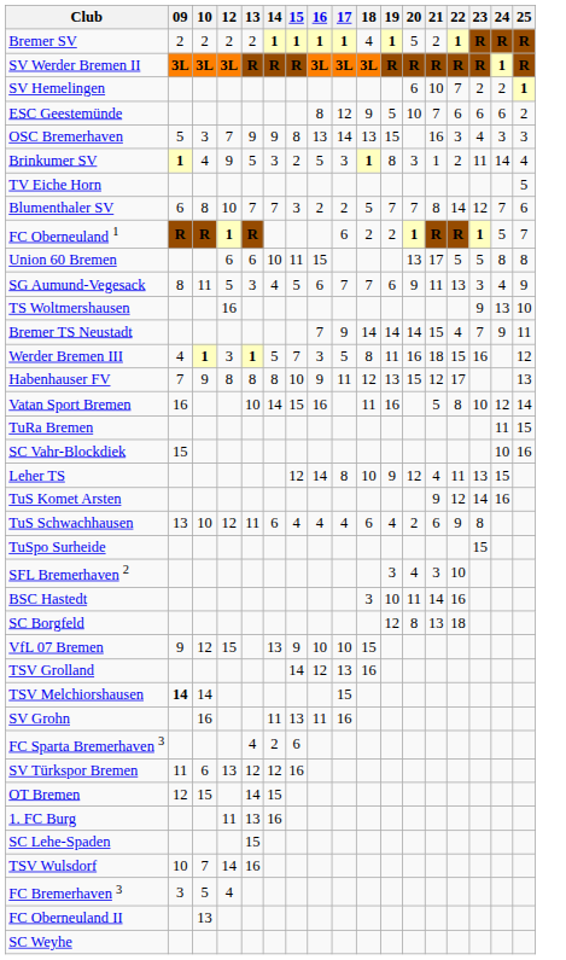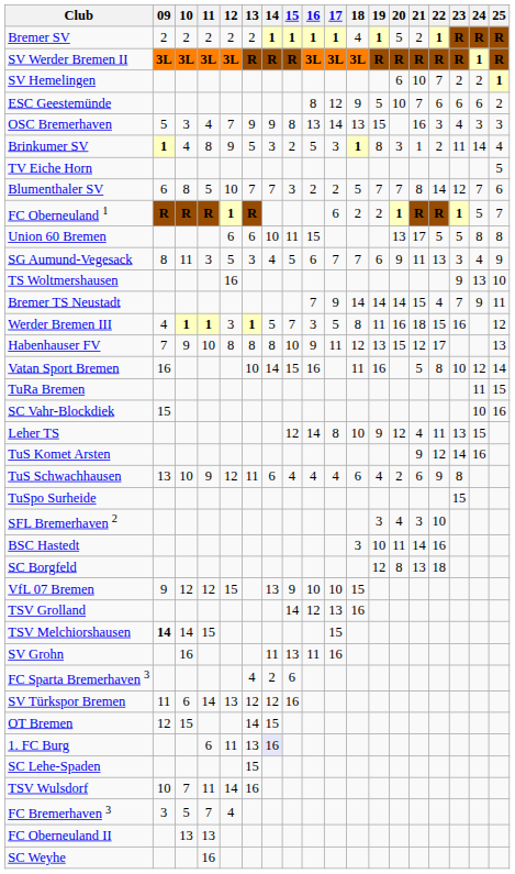 <table class="wikitable sortable">
 <tr>
 <th>Club</th>
 <th class="unsortable">09</th>
 <th class="unsortable">10</th>
+<th class="unsortable">11</th>
 <th class="unsortable">12</th>
 <th class="unsortable">13</th>
 <th class="unsortable">14</th>
 <th class="unsortable"><a href='#'>15</a></th>
 <th class="unsortable"><a href='#'>16</a></th>
 <th class="unsortable"><a href='#'>17</a></th>
 <th class="unsortable">18</th>
 <th class="unsortable">19</th>
 <th class="unsortable">20</th>
 <th class="unsortable">21</th>
 <th class="unsortable">22</th>
 <th class="unsortable">23</th>
 <th class="unsortable">24</th>
 <th class="unsortable">25</th>
 </tr>
 <tr align="center">
 <td align="left"><a href='#'>Bremer SV</a></td>
 <td>2</td>
 <td>2</td>
 <td>2</td>
 <td>2</td>
+<td>2</td>
 <td style="background:#ffffbf"><strong>1</strong></td>
 <td style="background:#ffffbf"><strong>1</strong></td>
 <td style="background:#ffffbf"><strong>1</strong></td>
 <td style="background:#ffffbf"><strong>1</strong></td>
 <td>4</td>
 <td style="background:#ffffbf"><strong>1</strong></td>
 <td>5</td>
 <td>2</td>
 <td style="background:#ffffbf"><strong>1</strong></td>
 <td style="background:#964B00"><strong>R</strong></td>
 <td style="background:#964B00"><strong>R</strong></td>
 <td style="background:#964B00"><strong>R</strong></td>
 </tr>
 <tr align="center">
 <td align="left"><a href='#'>SV Werder Bremen II</a></td>
+<td style="background:#FF7F00"><strong>3L</strong></td>
 <td style="background:#FF7F00"><strong>3L</strong></td>
 <td style="background:#FF7F00"><strong>3L</strong></td>
 <td style="background:#FF7F00"><strong>3L</strong></td>
 <td style="background:#964B00"><strong>R</strong></td>
 <td style="background:#964B00"><strong>R</strong></td>
 <td style="background:#964B00"><strong>R</strong></td>
 <td style="background:#FF7F00"><strong>3L</strong></td>
 <td style="background:#FF7F00"><strong>3L</strong></td>
 <td style="background:#FF7F00"><strong>3L</strong></td>
 <td style="background:#964B00"><strong>R</strong></td>
 <td style="background:#964B00"><strong>R</strong></td>
 <td style="background:#964B00"><strong>R</strong></td>
 <td style="background:#964B00"><strong>R</strong></td>
 <td style="background:#964B00"><strong>R</strong></td>
 <td style="background:#ffffbf"><strong>1</strong></td>
 <td style="background:#964B00"><strong>R</strong></td>
 </tr>
 <tr align="center">
 <td align="left"><a href='#'>SV Hemelingen</a></td>
 <td></td>
 <td></td>
 <td></td>
 <td></td>
 <td></td>
 <td></td>
 <td></td>
 <td></td>
 <td></td>
 <td></td>
+<td></td>
 <td>6</td>
 <td>10</td>
 <td>7</td>
 <td>2</td>
 <td>2</td>
 <td style="background:#ffffbf"><strong>1</strong></td>
 </tr>
 <tr align="center">
 <td align="left"><a href='#'>ESC Geestemünde</a></td>
+<td></td>
 <td></td>
 <td></td>
 <td></td>
 <td></td>
 <td></td>
 <td></td>
 <td>8</td>
 <td>12</td>
 <td>9</td>
 <td>5</td>
 <td>10</td>
 <td>7</td>
 <td>6</td>
 <td>6</td>
 <td>6</td>
 <td>2</td>
 </tr>
 <tr align="center">
 <td align="left"><a href='#'>OSC Bremerhaven</a></td>
 <td>5</td>
 <td>3</td>
+<td>4</td>
 <td>7</td>
 <td>9</td>
 <td>9</td>
 <td>8</td>
 <td>13</td>
 <td>14</td>
 <td>13</td>
 <td>15</td>
 <td></td>
 <td>16</td>
 <td>3</td>
 <td>4</td>
 <td>3</td>
 <td>3</td>
 </tr>
 <tr align="center">
 <td align="left"><a href='#'>Brinkumer SV</a></td>
 <td style="background:#ffffbf"><strong>1</strong></td>
 <td>4</td>
+<td>8</td>
 <td>9</td>
 <td>5</td>
 <td>3</td>
 <td>2</td>
 <td>5</td>
 <td>3</td>
 <td style="background:#ffffbf"><strong>1</strong></td>
 <td>8</td>
 <td>3</td>
 <td>1</td>
 <td>2</td>
 <td>11</td>
 <td>14</td>
 <td>4</td>
 </tr>
 <tr align="center">
 <td align="left"><a href='#'>TV Eiche Horn</a></td>
 <td></td>
 <td></td>
 <td></td>
 <td></td>
 <td></td>
 <td></td>
 <td></td>
 <td></td>
 <td></td>
 <td></td>
 <td></td>
 <td></td>
 <td></td>
 <td></td>
 <td></td>
+<td></td>
 <td>5</td>
 </tr>
 <tr align="center">
 <td align="left"><a href='#'>Blumenthaler SV</a></td>
 <td>6</td>
 <td>8</td>
+<td>5</td>
 <td>10</td>
 <td>7</td>
 <td>7</td>
 <td>3</td>
 <td>2</td>
 <td>2</td>
 <td>5</td>
 <td>7</td>
 <td>7</td>
 <td>8</td>
 <td>14</td>
 <td>12</td>
 <td>7</td>
 <td>6</td>
 </tr>
 <tr align="center">
 <td align="left"><a href='#'>FC Oberneuland</a> <sup>1</sup></td>
+<td style="background:#964B00"><strong>R</strong></td>
 <td style="background:#964B00"><strong>R</strong></td>
 <td style="background:#964B00"><strong>R</strong></td>
 <td style="background:#ffffbf"><strong>1</strong></td>
 <td style="background:#964B00"><strong>R</strong></td>
 <td></td>
 <td></td>
 <td></td>
 <td>6</td>
 <td>2</td>
 <td>2</td>
 <td style="background:#ffffbf"><strong>1</strong></td>
 <td style="background:#964B00"><strong>R</strong></td>
 <td style="background:#964B00"><strong>R</strong></td>
 <td style="background:#ffffbf"><strong>1</strong></td>
 <td>5</td>
 <td>7</td>
 </tr>
 <tr align="center">
 <td align="left"><a href='#'>Union 60 Bremen</a></td>
 <td></td>
 <td></td>
+<td></td>
 <td>6</td>
 <td>6</td>
 <td>10</td>
 <td>11</td>
 <td>15</td>
 <td></td>
 <td></td>
 <td></td>
 <td>13</td>
 <td>17</td>
 <td>5</td>
 <td>5</td>
 <td>8</td>
 <td>8</td>
 </tr>
 <tr align="center">
 <td align="left"><a href='#'>SG Aumund-Vegesack</a></td>
 <td>8</td>
 <td>11</td>
+<td>3</td>
 <td>5</td>
 <td>3</td>
 <td>4</td>
 <td>5</td>
 <td>6</td>
 <td>7</td>
 <td>7</td>
 <td>6</td>
 <td>9</td>
 <td>11</td>
 <td>13</td>
 <td>3</td>
 <td>4</td>
 <td>9</td>
 </tr>
 <tr align="center">
 <td align="left"><a href='#'>TS Woltmershausen</a></td>
+<td></td>
 <td></td>
 <td></td>
 <td>16</td>
 <td></td>
 <td></td>
 <td></td>
 <td></td>
 <td></td>
 <td></td>
 <td></td>
 <td></td>
 <td></td>
 <td></td>
 <td>9</td>
 <td>13</td>
 <td>10</td>
 </tr>
 <tr align="center">
 <td align="left"><a href='#'>Bremer TS Neustadt</a></td>
 <td></td>
 <td></td>
 <td></td>
 <td></td>
 <td></td>
 <td></td>
+<td></td>
 <td>7</td>
 <td>9</td>
 <td>14</td>
 <td>14</td>
 <td>14</td>
 <td>15</td>
 <td>4</td>
 <td>7</td>
 <td>9</td>
 <td>11</td>
 </tr>
 <tr align="center">
 <td align="left"><a href='#'>Werder Bremen III</a></td>
 <td>4</td>
+<td style="background:#ffffbf"><strong>1</strong></td>
 <td style="background:#ffffbf"><strong>1</strong></td>
 <td>3</td>
 <td style="background:#ffffbf"><strong>1</strong></td>
 <td>5</td>
 <td>7</td>
 <td>3</td>
 <td>5</td>
 <td>8</td>
 <td>11</td>
 <td>16</td>
 <td>18</td>
 <td>15</td>
 <td>16</td>
 <td></td>
 <td>12</td>
 </tr>
 <tr align="center">
 <td align="left"><a href='#'>Habenhauser FV</a></td>
 <td>7</td>
 <td>9</td>
+<td>10</td>
 <td>8</td>
 <td>8</td>
 <td>8</td>
 <td>10</td>
 <td>9</td>
 <td>11</td>
 <td>12</td>
 <td>13</td>
 <td>15</td>
 <td>12</td>
 <td>17</td>
 <td></td>
 <td></td>
 <td>13</td>
 </tr>
 <tr align="center">
 <td align="left"><a href='#'>Vatan Sport Bremen</a></td>
 <td>16</td>
 <td></td>
 <td></td>
+<td></td>
 <td>10</td>
 <td>14</td>
 <td>15</td>
 <td>16</td>
 <td></td>
 <td>11</td>
 <td>16</td>
 <td></td>
 <td>5</td>
 <td>8</td>
 <td>10</td>
 <td>12</td>
 <td>14</td>
 </tr>
 <tr align="center">
 <td align="left"><a href='#'>TuRa Bremen</a></td>
+<td></td>
 <td></td>
 <td></td>
 <td></td>
 <td></td>
 <td></td>
 <td></td>
 <td></td>
 <td></td>
 <td></td>
 <td></td>
 <td></td>
 <td></td>
 <td></td>
 <td></td>
 <td>11</td>
 <td>15</td>
 </tr>
 <tr align="center">
 <td align="left"><a href='#'>SC Vahr-Blockdiek</a></td>
 <td>15</td>
 <td></td>
 <td></td>
 <td></td>
 <td></td>
 <td></td>
 <td></td>
 <td></td>
 <td></td>
 <td></td>
 <td></td>
 <td></td>
 <td></td>
 <td></td>
+<td></td>
 <td>10</td>
 <td>16</td>
 </tr>
 <tr align="center">
 <td align="left"><a href='#'>Leher TS</a></td>
+<td></td>
 <td></td>
 <td></td>
 <td></td>
 <td></td>
 <td></td>
 <td>12</td>
 <td>14</td>
 <td>8</td>
 <td>10</td>
 <td>9</td>
 <td>12</td>
 <td>4</td>
 <td>11</td>
 <td>13</td>
 <td>15</td>
 <td></td>
 </tr>
 <tr align="center">
 <td align="left"><a href='#'>TuS Komet Arsten</a></td>
 <td></td>
 <td></td>
 <td></td>
 <td></td>
 <td></td>
 <td></td>
 <td></td>
 <td></td>
 <td></td>
 <td></td>
 <td></td>
+<td></td>
 <td>9</td>
 <td>12</td>
 <td>14</td>
 <td>16</td>
 <td></td>
 </tr>
 <tr align="center">
 <td align="left"><a href='#'>TuS Schwachhausen</a></td>
 <td>13</td>
 <td>10</td>
+<td>9</td>
 <td>12</td>
 <td>11</td>
 <td>6</td>
 <td>4</td>
 <td>4</td>
 <td>4</td>
 <td>6</td>
 <td>4</td>
 <td>2</td>
 <td>6</td>
 <td>9</td>
 <td>8</td>
 <td></td>
 <td></td>
 </tr>
 <tr align="center">
 <td align="left"><a href='#'>TuSpo Surheide</a></td>
 <td></td>
 <td></td>
 <td></td>
 <td></td>
 <td></td>
 <td></td>
 <td></td>
 <td></td>
 <td></td>
 <td></td>
 <td></td>
 <td></td>
 <td></td>
+<td></td>
 <td>15</td>
 <td></td>
 <td></td>
 </tr>
 <tr align="center">
 <td align="left"><a href='#'>SFL Bremerhaven</a> <sup>2</sup></td>
+<td></td>
 <td></td>
 <td></td>
 <td></td>
 <td></td>
 <td></td>
 <td></td>
 <td></td>
 <td></td>
 <td></td>
 <td>3</td>
 <td>4</td>
 <td>3</td>
 <td>10</td>
 <td></td>
 <td></td>
 <td></td>
 </tr>
 <tr align="center">
 <td align="left"><a href='#'>BSC Hastedt</a></td>
+<td></td>
 <td></td>
 <td></td>
 <td></td>
 <td></td>
 <td></td>
 <td></td>
 <td></td>
 <td></td>
 <td>3</td>
 <td>10</td>
 <td>11</td>
 <td>14</td>
 <td>16</td>
 <td></td>
 <td></td>
 <td></td>
 </tr>
 <tr align="center">
 <td align="left"><a href='#'>SC Borgfeld</a></td>
 <td></td>
 <td></td>
 <td></td>
 <td></td>
 <td></td>
 <td></td>
 <td></td>
 <td></td>
 <td></td>
+<td></td>
 <td>12</td>
 <td>8</td>
 <td>13</td>
 <td>18</td>
 <td></td>
 <td></td>
 <td></td>
 </tr>
 <tr align="center">
 <td align="left"><a href='#'>VfL 07 Bremen</a></td>
 <td>9</td>
+<td>12</td>
 <td>12</td>
 <td>15</td>
 <td></td>
 <td>13</td>
 <td>9</td>
 <td>10</td>
 <td>10</td>
 <td>15</td>
 <td></td>
 <td></td>
 <td></td>
 <td></td>
 <td></td>
 <td></td>
 <td></td>
 </tr>
 <tr align="center">
 <td align="left"><a href='#'>TSV Grolland</a></td>
 <td></td>
 <td></td>
 <td></td>
 <td></td>
 <td></td>
+<td></td>
 <td>14</td>
 <td>12</td>
 <td>13</td>
 <td>16</td>
 <td></td>
 <td></td>
 <td></td>
 <td></td>
 <td></td>
 <td></td>
 <td></td>
 </tr>
 <tr align="center">
 <td align="left"><a href='#'>TSV Melchiorshausen</a></td>
 <td><strong>14</strong></td>
 <td>14</td>
+<td>15</td>
 <td></td>
 <td></td>
 <td></td>
 <td></td>
 <td></td>
 <td>15</td>
 <td></td>
 <td></td>
 <td></td>
 <td></td>
 <td></td>
 <td></td>
 <td></td>
 <td></td>
 </tr>
 <tr align="center">
 <td align="left"><a href='#'>SV Grohn</a></td>
 <td></td>
 <td>16</td>
 <td></td>
 <td></td>
+<td></td>
 <td>11</td>
 <td>13</td>
 <td>11</td>
 <td>16</td>
 <td></td>
 <td></td>
 <td></td>
 <td></td>
 <td></td>
 <td></td>
 <td></td>
 <td></td>
 </tr>
 <tr align="center">
 <td align="left"><a href='#'>FC Sparta Bremerhaven</a> <sup>3</sup></td>
+<td></td>
 <td></td>
 <td></td>
 <td></td>
 <td>4</td>
 <td>2</td>
 <td>6</td>
 <td></td>
 <td></td>
 <td></td>
 <td></td>
 <td></td>
 <td></td>
 <td></td>
 <td></td>
 <td></td>
 <td></td>
 </tr>
 <tr align="center">
 <td align="left"><a href='#'>SV Türkspor Bremen</a></td>
 <td>11</td>
 <td>6</td>
+<td>14</td>
 <td>13</td>
 <td>12</td>
 <td>12</td>
 <td>16</td>
 <td></td>
 <td></td>
 <td></td>
 <td></td>
 <td></td>
 <td></td>
 <td></td>
 <td></td>
 <td></td>
 <td></td>
 </tr>
 <tr align="center">
 <td align="left"><a href='#'>OT Bremen</a></td>
 <td>12</td>
 <td>15</td>
 <td></td>
+<td></td>
 <td>14</td>
 <td>15</td>
 <td></td>
 <td></td>
 <td></td>
 <td></td>
 <td></td>
 <td></td>
 <td></td>
 <td></td>
 <td></td>
 <td></td>
 <td></td>
 </tr>
 <tr align="center">
 <td align="left"><a href='#'>1. FC Burg</a></td>
 <td></td>
 <td></td>
+<td>6</td>
 <td>11</td>
 <td>13</td>
-<td>16</td>
+<td style="background: lavender;">16</td>
 <td></td>
 <td></td>
 <td></td>
 <td></td>
 <td></td>
 <td></td>
 <td></td>
 <td></td>
 <td></td>
 <td></td>
 <td></td>
 </tr>
 <tr align="center">
 <td align="left"><a href='#'>SC Lehe-Spaden</a></td>
+<td></td>
 <td></td>
 <td></td>
 <td></td>
 <td>15</td>
 <td></td>
 <td></td>
 <td></td>
 <td></td>
 <td></td>
 <td></td>
 <td></td>
 <td></td>
 <td></td>
 <td></td>
 <td></td>
 <td></td>
 </tr>
 <tr align="center">
 <td align="left"><a href='#'>TSV Wulsdorf</a></td>
 <td>10</td>
 <td>7</td>
+<td>11</td>
 <td>14</td>
 <td>16</td>
 <td></td>
 <td></td>
 <td></td>
 <td></td>
 <td></td>
 <td></td>
 <td></td>
 <td></td>
 <td></td>
 <td></td>
 <td></td>
 <td></td>
 </tr>
 <tr align="center">
 <td align="left"><a href='#'>FC Bremerhaven</a> <sup>3</sup></td>
 <td>3</td>
 <td>5</td>
+<td>7</td>
 <td>4</td>
 <td></td>
 <td></td>
 <td></td>
 <td></td>
 <td></td>
 <td></td>
 <td></td>
 <td></td>
 <td></td>
 <td></td>
 <td></td>
 <td></td>
 <td></td>
 </tr>
 <tr align="center">
 <td align="left"><a href='#'>FC Oberneuland II</a></td>
 <td></td>
+<td>13</td>
 <td>13</td>
 <td></td>
 <td></td>
 <td></td>
 <td></td>
 <td></td>
 <td></td>
 <td></td>
 <td></td>
 <td></td>
 <td></td>
 <td></td>
 <td></td>
 <td></td>
 <td></td>
 </tr>
 <tr align="center">
 <td align="left"><a href='#'>SC Weyhe</a></td>
 <td></td>
 <td></td>
+<td>16</td>
 <td></td>
 <td></td>
 <td></td>
 <td></td>
 <td></td>
 <td></td>
 <td></td>
 <td></td>
 <td></td>
 <td></td>
 <td></td>
 <td></td>
 <td></td>
 <td></td>
 </tr>
 </table>
